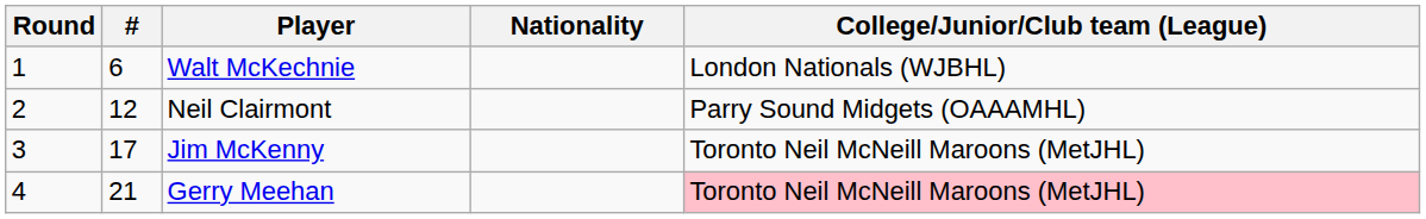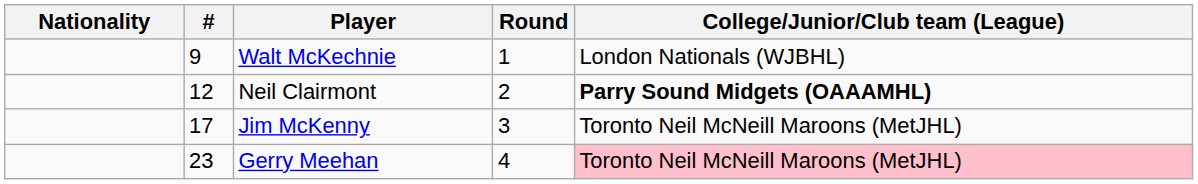 <table class="wikitable">
 <tr align="center">
-<th bgcolor="#DDDDFF" width="4.0%">Round</th>
+<th bgcolor="#DDDDFF" width="14.5%">Nationality</th>
 <th bgcolor="#DDDDFF" width="4.0%">#</th>
 <th bgcolor="#DDDDFF" width="21.0%">Player</th>
-<th bgcolor="#DDDDFF" width="14.5%">Nationality</th>
+<th bgcolor="#DDDDFF" width="4.0%">Round</th>
 <th bgcolor="#DDDDFF" width="50.0%">College/Junior/Club team (League)</th>
 </tr>
 <tr>
+<td></td>
+<td>9</td>
+<td><a href='#'>Walt McKechnie</a></td>
 <td>1</td>
-<td>6</td>
-<td><a href='#'>Walt McKechnie</a></td>
-<td></td>
 <td>London Nationals (WJBHL)</td>
 </tr>
 <tr>
-<td>2</td>
+<td></td>
 <td>12</td>
 <td>Neil Clairmont</td>
-<td></td>
-<td>Parry Sound Midgets (OAAAMHL)</td>
+<td>2</td>
+<td><strong>Parry Sound Midgets (OAAAMHL)</strong></td>
 </tr>
 <tr>
-<td>3</td>
+<td></td>
 <td>17</td>
 <td><a href='#'>Jim McKenny</a></td>
-<td></td>
+<td>3</td>
 <td>Toronto Neil McNeill Maroons (MetJHL)</td>
 </tr>
 <tr>
+<td></td>
+<td>23</td>
+<td><a href='#'>Gerry Meehan</a></td>
 <td>4</td>
-<td>21</td>
-<td><a href='#'>Gerry Meehan</a></td>
-<td></td>
 <td style="background: pink;">Toronto Neil McNeill Maroons (MetJHL)</td>
 </tr>
 </table>
